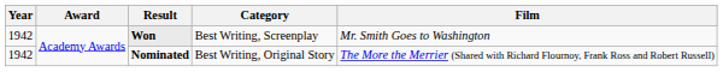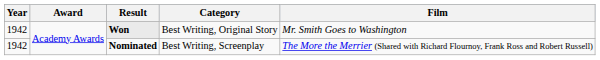 <table class="wikitable" style="font-size: 90%;">
 <tr bgcolor="#B0C4DE" align="center">
 <th>Year</th>
 <th>Award</th>
 <th>Result</th>
 <th>Category</th>
 <th>Film</th>
 </tr>
 <tr>
 <td>1942</td>
 <td rowspan=2><a href='#'>Academy Awards</a></td>
 <td style="background-color: #EAEAEA;"><strong>Won</strong></td>
-<td>Best Writing, Screenplay</td>
+<td>Best Writing, Original Story</td>
 <td><em>Mr. Smith Goes to Washington</em></td>
 </tr>
 <tr>
 <td>1942</td>
 <td><strong>Nominated</strong></td>
-<td>Best Writing, Original Story</td>
+<td>Best Writing, Screenplay</td>
 <td><em><a href='#'>The More the Merrier</a></em> <small>(Shared with Richard Flournoy, Frank Ross and Robert Russell)</small></td>
 </tr>
 </table>
